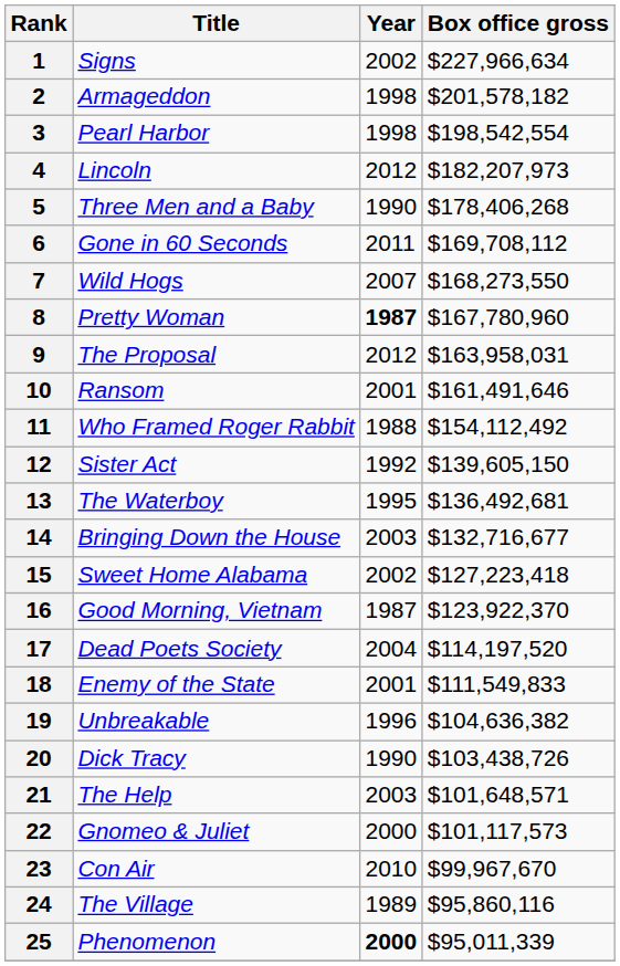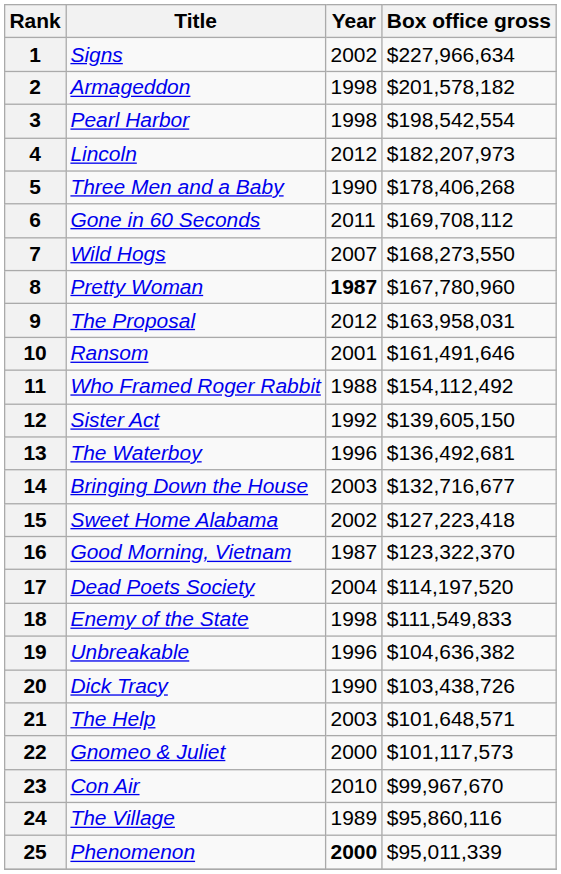 <table class="wikitable sortable">
 <tr>
 <th scope="col">Rank</th>
 <th scope="col">Title</th>
 <th scope="col">Year</th>
 <th scope="col">Box office gross</th>
 </tr>
 <tr>
 <th>1</th>
 <td><em><a href='#'>Signs</a></em></td>
 <td>2002</td>
 <td>$227,966,634</td>
 </tr>
 <tr>
 <th>2</th>
 <td><em><a href='#'>Armageddon</a></em></td>
 <td>1998</td>
 <td>$201,578,182</td>
 </tr>
 <tr>
 <th>3</th>
 <td><em><a href='#'>Pearl Harbor</a></em></td>
 <td>1998</td>
 <td>$198,542,554</td>
 </tr>
 <tr>
 <th>4</th>
 <td><em><a href='#'>Lincoln</a></em></td>
 <td>2012</td>
 <td>$182,207,973</td>
 </tr>
 <tr>
 <th>5</th>
 <td><em><a href='#'>Three Men and a Baby</a></em></td>
 <td>1990</td>
 <td>$178,406,268</td>
 </tr>
 <tr>
 <th>6</th>
 <td><em><a href='#'>Gone in 60 Seconds</a></em></td>
 <td>2011</td>
 <td>$169,708,112</td>
 </tr>
 <tr>
 <th>7</th>
 <td><em><a href='#'>Wild Hogs</a></em></td>
 <td>2007</td>
 <td>$168,273,550</td>
 </tr>
 <tr>
 <th>8</th>
 <td><em><a href='#'>Pretty Woman</a></em></td>
 <td><strong>1987</strong></td>
 <td>$167,780,960</td>
 </tr>
 <tr>
 <th>9</th>
 <td><a href='#'><em>The Proposal</em></a></td>
 <td>2012</td>
 <td>$163,958,031</td>
 </tr>
 <tr>
 <th>10</th>
 <td><em><a href='#'>Ransom</a></em></td>
 <td>2001</td>
 <td>$161,491,646</td>
 </tr>
 <tr>
 <th>11</th>
 <td><em><a href='#'>Who Framed Roger Rabbit</a></em></td>
 <td>1988</td>
 <td>$154,112,492</td>
 </tr>
 <tr>
 <th>12</th>
 <td><em><a href='#'>Sister Act</a></em></td>
 <td>1992</td>
 <td>$139,605,150</td>
 </tr>
 <tr>
 <th>13</th>
 <td><em><a href='#'>The Waterboy</a></em></td>
-<td>1995</td>
+<td>1996</td>
 <td>$136,492,681</td>
 </tr>
 <tr>
 <th>14</th>
 <td><em><a href='#'>Bringing Down the House</a></em></td>
 <td>2003</td>
 <td>$132,716,677</td>
 </tr>
 <tr>
 <th>15</th>
 <td><em><a href='#'>Sweet Home Alabama</a></em></td>
 <td>2002</td>
 <td>$127,223,418</td>
 </tr>
 <tr>
 <th>16</th>
 <td><em><a href='#'>Good Morning, Vietnam</a></em></td>
 <td>1987</td>
-<td>$123,922,370</td>
+<td>$123,322,370</td>
 </tr>
 <tr>
 <th>17</th>
 <td><em><a href='#'>Dead Poets Society</a></em></td>
 <td>2004</td>
 <td>$114,197,520</td>
 </tr>
 <tr>
 <th>18</th>
 <td><em><a href='#'>Enemy of the State</a></em></td>
-<td>2001</td>
+<td>1998</td>
 <td>$111,549,833</td>
 </tr>
 <tr>
 <th>19</th>
 <td><em><a href='#'>Unbreakable</a></em></td>
 <td>1996</td>
 <td>$104,636,382</td>
 </tr>
 <tr>
 <th>20</th>
 <td><em><a href='#'>Dick Tracy</a></em></td>
 <td>1990</td>
 <td>$103,438,726</td>
 </tr>
 <tr>
 <th>21</th>
 <td><em><a href='#'>The Help</a></em></td>
 <td>2003</td>
 <td>$101,648,571</td>
 </tr>
 <tr>
 <th>22</th>
 <td><em><a href='#'>Gnomeo & Juliet</a></em></td>
 <td>2000</td>
 <td>$101,117,573</td>
 </tr>
 <tr>
 <th>23</th>
 <td><em><a href='#'>Con Air</a></em></td>
 <td>2010</td>
 <td>$99,967,670</td>
 </tr>
 <tr>
 <th>24</th>
 <td><em><a href='#'>The Village</a></em></td>
 <td>1989</td>
 <td>$95,860,116</td>
 </tr>
 <tr>
 <th>25</th>
 <td><em><a href='#'>Phenomenon</a></em></td>
 <td><strong>2000</strong></td>
 <td>$95,011,339</td>
 </tr>
 <tr>
 </tr>
 </table>
